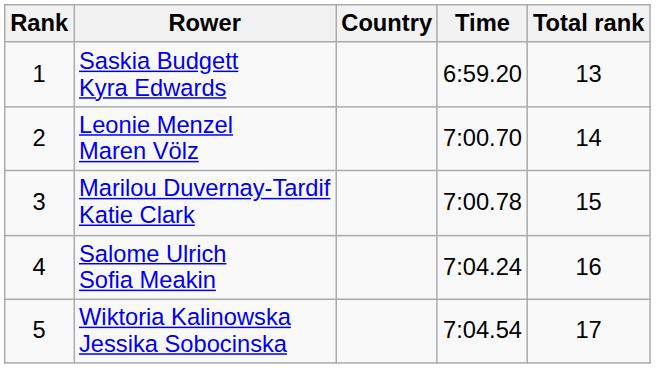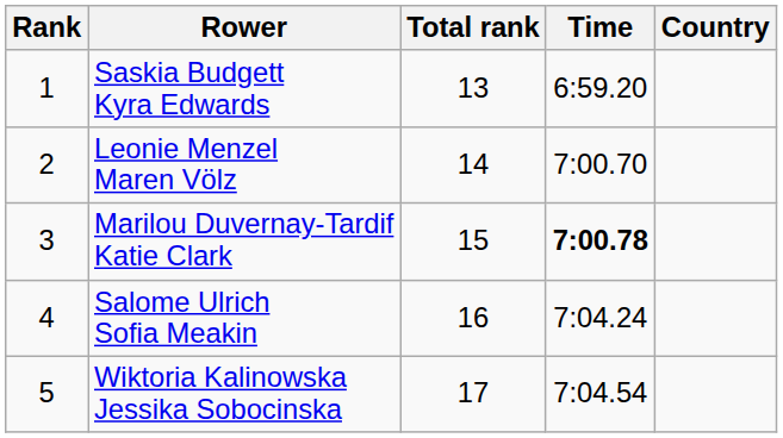 <table class="wikitable" style="text-align:center">
 <tr>
 <th>Rank</th>
 <th>Rower</th>
+<th>Total rank</th>
+<th>Time</th>
 <th>Country</th>
-<th>Time</th>
-<th>Total rank</th>
 </tr>
 <tr>
 <td>1</td>
 <td align="left"><a href='#'>Saskia Budgett</a><br><a href='#'>Kyra Edwards</a></td>
+<td>13</td>
+<td>6:59.20</td>
 <td align="left"></td>
-<td>6:59.20</td>
-<td>13</td>
 </tr>
 <tr>
 <td>2</td>
 <td align="left"><a href='#'>Leonie Menzel</a><br><a href='#'>Maren Völz</a></td>
+<td>14</td>
+<td>7:00.70</td>
 <td align="left"></td>
-<td>7:00.70</td>
-<td>14</td>
 </tr>
 <tr>
 <td>3</td>
 <td align="left"><a href='#'>Marilou Duvernay-Tardif</a><br><a href='#'>Katie Clark</a></td>
+<td>15</td>
+<td><strong>7:00.78</strong></td>
 <td align="left"></td>
-<td>7:00.78</td>
-<td>15</td>
 </tr>
 <tr>
 <td>4</td>
 <td align="left"><a href='#'>Salome Ulrich</a><br><a href='#'>Sofia Meakin</a></td>
+<td>16</td>
+<td>7:04.24</td>
 <td align="left"></td>
-<td>7:04.24</td>
-<td>16</td>
 </tr>
 <tr>
 <td>5</td>
 <td align="left"><a href='#'>Wiktoria Kalinowska</a><br><a href='#'>Jessika Sobocinska</a></td>
+<td>17</td>
+<td>7:04.54</td>
 <td align="left"></td>
-<td>7:04.54</td>
-<td>17</td>
 </tr>
 </table>
